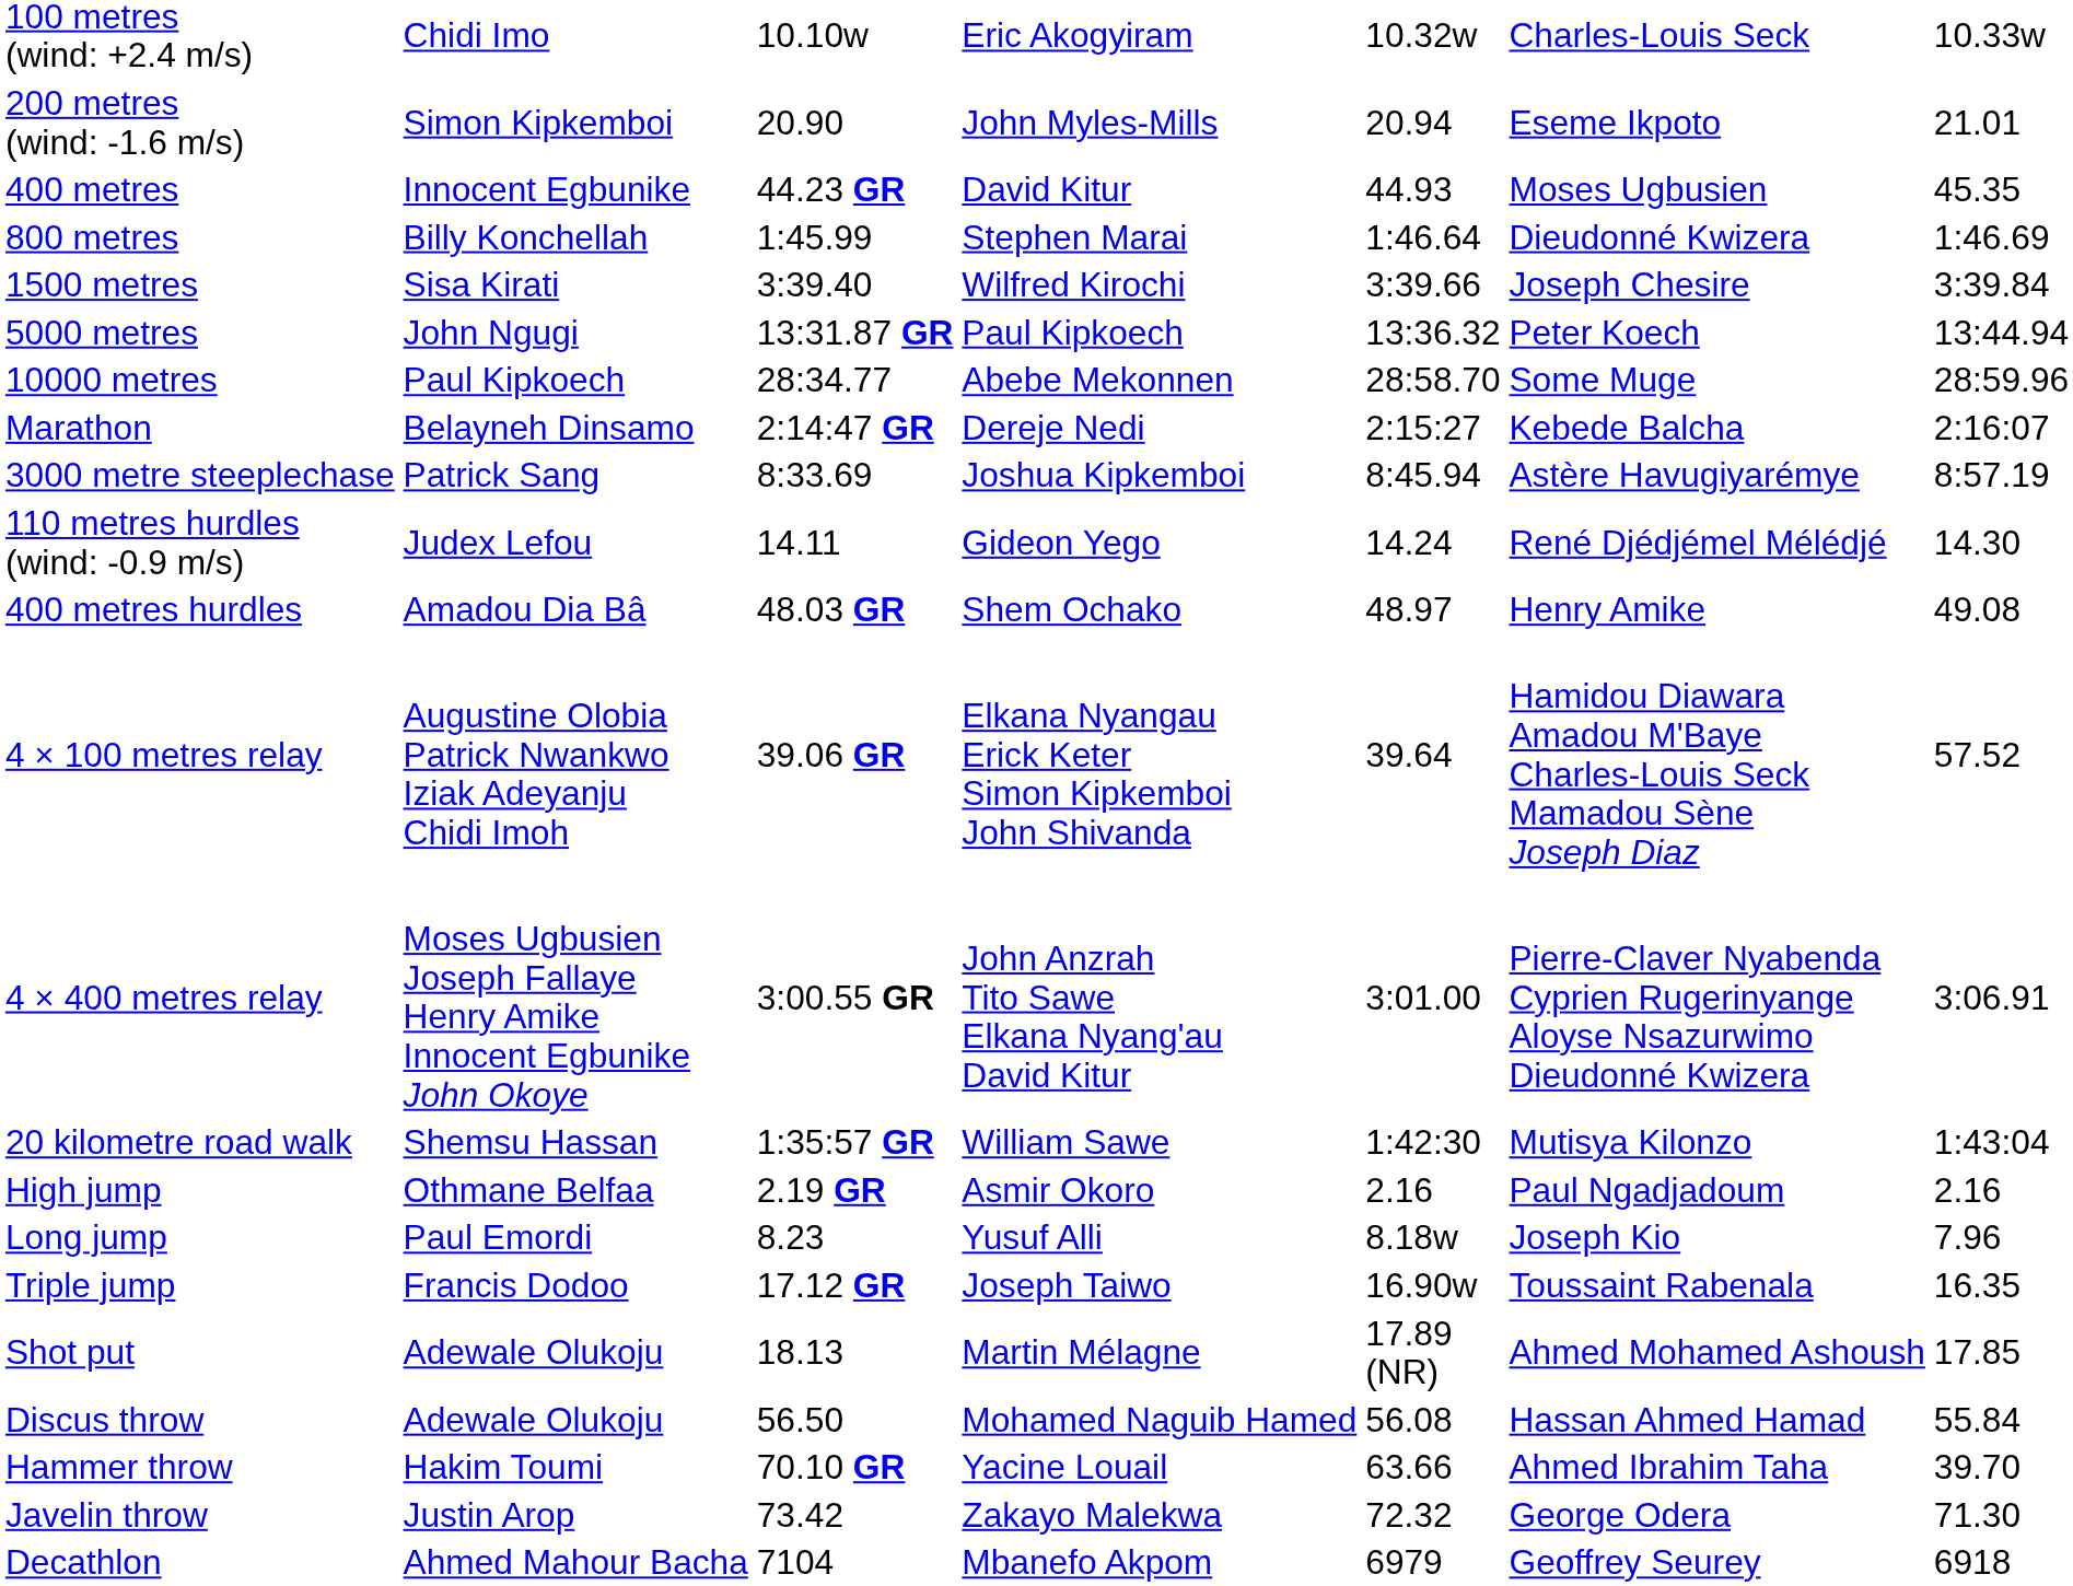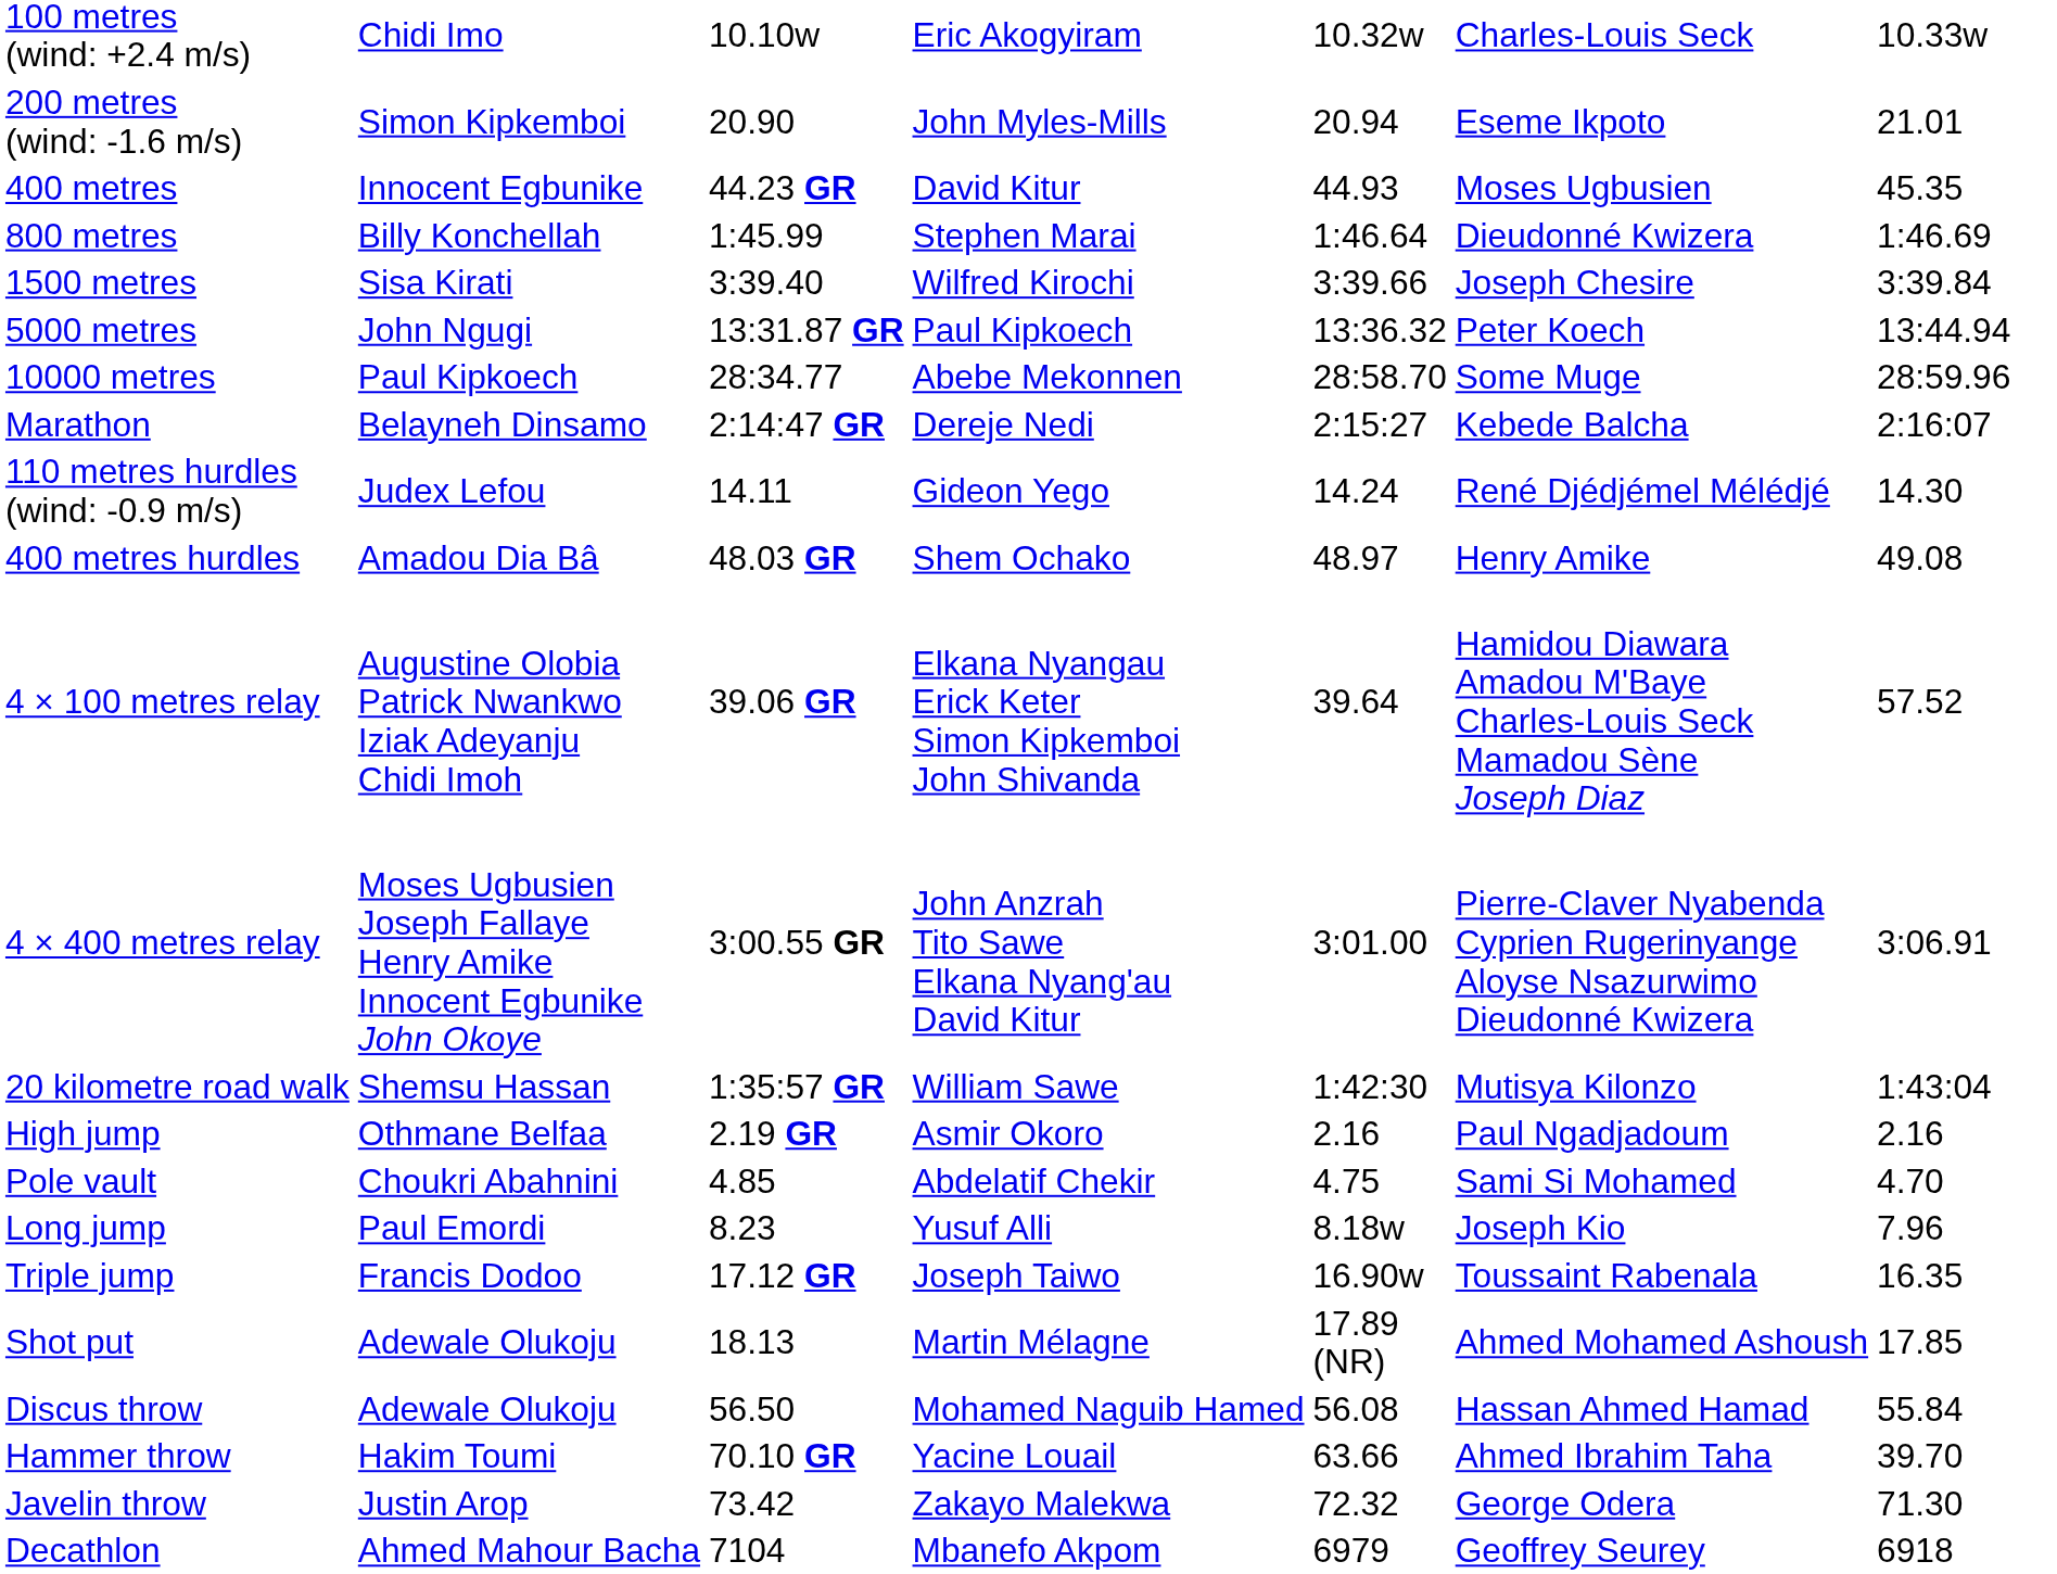 <table>
 <tr>
 <td><a href='#'>100 metres</a><br>(wind: +2.4 m/s)</td>
 <td><a href='#'>Chidi Imo</a><br> </td>
 <td>10.10w</td>
 <td><a href='#'>Eric Akogyiram</a><br> </td>
 <td>10.32w</td>
 <td><a href='#'>Charles-Louis Seck</a><br> </td>
 <td>10.33w</td>
 </tr>
 <tr>
 <td><a href='#'>200 metres</a><br>(wind: -1.6 m/s)</td>
 <td><a href='#'>Simon Kipkemboi</a><br> </td>
 <td>20.90</td>
 <td><a href='#'>John Myles-Mills</a><br> </td>
 <td>20.94</td>
 <td><a href='#'>Eseme Ikpoto</a><br> </td>
 <td>21.01</td>
 </tr>
 <tr>
 <td><a href='#'>400 metres</a></td>
 <td><a href='#'>Innocent Egbunike</a><br> </td>
 <td>44.23 <strong><a href='#'>GR</a></strong></td>
 <td><a href='#'>David Kitur</a><br> </td>
 <td>44.93</td>
 <td><a href='#'>Moses Ugbusien</a><br> </td>
 <td>45.35</td>
 </tr>
 <tr>
 <td><a href='#'>800 metres</a></td>
 <td><a href='#'>Billy Konchellah</a><br> </td>
 <td>1:45.99</td>
 <td><a href='#'>Stephen Marai</a><br> </td>
 <td>1:46.64</td>
 <td><a href='#'>Dieudonné Kwizera</a><br> </td>
 <td>1:46.69</td>
 </tr>
 <tr>
 <td><a href='#'>1500 metres</a></td>
 <td><a href='#'>Sisa Kirati</a><br> </td>
 <td>3:39.40</td>
 <td><a href='#'>Wilfred Kirochi</a><br> </td>
 <td>3:39.66</td>
 <td><a href='#'>Joseph Chesire</a><br> </td>
 <td>3:39.84</td>
 </tr>
 <tr>
 <td><a href='#'>5000 metres</a></td>
 <td><a href='#'>John Ngugi</a><br> </td>
 <td>13:31.87 <strong><a href='#'>GR</a></strong></td>
 <td><a href='#'>Paul Kipkoech</a><br> </td>
 <td>13:36.32</td>
 <td><a href='#'>Peter Koech</a><br> </td>
 <td>13:44.94</td>
 </tr>
 <tr>
 <td><a href='#'>10000 metres</a></td>
 <td><a href='#'>Paul Kipkoech</a><br> </td>
 <td>28:34.77</td>
 <td><a href='#'>Abebe Mekonnen</a><br> </td>
 <td>28:58.70</td>
 <td><a href='#'>Some Muge</a><br> </td>
 <td>28:59.96</td>
 </tr>
 <tr>
 <td><a href='#'>Marathon</a></td>
 <td><a href='#'>Belayneh Dinsamo</a><br> </td>
 <td>2:14:47 <strong><a href='#'>GR</a></strong></td>
 <td><a href='#'>Dereje Nedi</a><br> </td>
 <td>2:15:27</td>
 <td><a href='#'>Kebede Balcha</a><br> </td>
 <td>2:16:07</td>
 </tr>
 <tr>
-<td><a href='#'>3000 metre steeplechase</a></td>
-<td><a href='#'>Patrick Sang</a><br> </td>
-<td>8:33.69</td>
-<td><a href='#'>Joshua Kipkemboi</a><br> </td>
-<td>8:45.94</td>
-<td><a href='#'>Astère Havugiyarémye</a><br> </td>
-<td>8:57.19</td>
-</tr>
-<tr>
 <td><a href='#'>110 metres hurdles</a><br>(wind: -0.9 m/s)</td>
 <td><a href='#'>Judex Lefou</a><br> </td>
 <td>14.11</td>
 <td><a href='#'>Gideon Yego</a><br> </td>
 <td>14.24</td>
 <td><a href='#'>René Djédjémel Mélédjé</a><br> </td>
 <td>14.30</td>
 </tr>
 <tr>
 <td><a href='#'>400 metres hurdles</a></td>
 <td><a href='#'>Amadou Dia Bâ</a><br> </td>
 <td>48.03 <strong><a href='#'>GR</a></strong></td>
 <td><a href='#'>Shem Ochako</a><br> </td>
 <td>48.97</td>
 <td><a href='#'>Henry Amike</a><br> </td>
 <td>49.08</td>
 </tr>
 <tr>
 <td><a href='#'>4 × 100 metres relay</a></td>
 <td><br><a href='#'>Augustine Olobia</a><br><a href='#'>Patrick Nwankwo</a><br><a href='#'>Iziak Adeyanju</a><br><a href='#'>Chidi Imoh</a></td>
 <td>39.06 <strong><a href='#'>GR</a></strong></td>
 <td><br><a href='#'>Elkana Nyangau</a><br><a href='#'>Erick Keter</a><br><a href='#'>Simon Kipkemboi</a><br><a href='#'>John Shivanda</a></td>
 <td>39.64</td>
 <td><br><a href='#'>Hamidou Diawara</a><br><a href='#'>Amadou M'Baye</a><br><a href='#'>Charles-Louis Seck</a><br><a href='#'>Mamadou Sène</a><br><em><a href='#'>Joseph Diaz</a></em></td>
 <td>57.52</td>
 </tr>
 <tr>
 <td><a href='#'>4 × 400 metres relay</a></td>
 <td><br><a href='#'>Moses Ugbusien</a><br><a href='#'>Joseph Fallaye</a><br><a href='#'>Henry Amike</a><br><a href='#'>Innocent Egbunike</a><br><em><a href='#'>John Okoye</a></em></td>
 <td>3:00.55 <strong>GR</strong></td>
 <td><br><a href='#'>John Anzrah</a><br><a href='#'>Tito Sawe</a><br><a href='#'>Elkana Nyang'au</a><br><a href='#'>David Kitur</a></td>
 <td>3:01.00</td>
 <td><br><a href='#'>Pierre-Claver Nyabenda</a><br><a href='#'>Cyprien Rugerinyange</a><br><a href='#'>Aloyse Nsazurwimo</a><br><a href='#'>Dieudonné Kwizera</a></td>
 <td>3:06.91</td>
 </tr>
 <tr>
 <td><a href='#'>20 kilometre road walk</a></td>
 <td><a href='#'>Shemsu Hassan</a><br> </td>
 <td>1:35:57 <strong><a href='#'>GR</a></strong></td>
 <td><a href='#'>William Sawe</a><br> </td>
 <td>1:42:30</td>
 <td><a href='#'>Mutisya Kilonzo</a><br> </td>
 <td>1:43:04</td>
 </tr>
 <tr>
 <td><a href='#'>High jump</a></td>
 <td><a href='#'>Othmane Belfaa</a><br> </td>
 <td>2.19 <strong><a href='#'>GR</a></strong></td>
 <td><a href='#'>Asmir Okoro</a><br> </td>
 <td>2.16</td>
 <td><a href='#'>Paul Ngadjadoum</a><br> </td>
 <td>2.16</td>
+</tr>
+<tr>
+<td><a href='#'>Pole vault</a></td>
+<td><a href='#'>Choukri Abahnini</a><br> </td>
+<td>4.85</td>
+<td><a href='#'>Abdelatif Chekir</a><br> </td>
+<td>4.75</td>
+<td><a href='#'>Sami Si Mohamed</a><br> </td>
+<td>4.70</td>
 </tr>
 <tr>
 <td><a href='#'>Long jump</a></td>
 <td><a href='#'>Paul Emordi</a><br> </td>
 <td>8.23</td>
 <td><a href='#'>Yusuf Alli</a><br> </td>
 <td>8.18w</td>
 <td><a href='#'>Joseph Kio</a><br> </td>
 <td>7.96</td>
 </tr>
 <tr>
 <td><a href='#'>Triple jump</a></td>
 <td><a href='#'>Francis Dodoo</a><br> </td>
 <td>17.12 <strong><a href='#'>GR</a></strong></td>
 <td><a href='#'>Joseph Taiwo</a><br> </td>
 <td>16.90w</td>
 <td><a href='#'>Toussaint Rabenala</a><br> </td>
 <td>16.35</td>
 </tr>
 <tr>
 <td><a href='#'>Shot put</a></td>
 <td><a href='#'>Adewale Olukoju</a><br> </td>
 <td>18.13</td>
 <td><a href='#'>Martin Mélagne</a><br> </td>
 <td>17.89<br>(NR)</td>
 <td><a href='#'>Ahmed Mohamed Ashoush</a><br> </td>
 <td>17.85</td>
 </tr>
 <tr>
 <td><a href='#'>Discus throw</a></td>
 <td><a href='#'>Adewale Olukoju</a><br> </td>
 <td>56.50</td>
 <td><a href='#'>Mohamed Naguib Hamed</a><br> </td>
 <td>56.08</td>
 <td><a href='#'>Hassan Ahmed Hamad</a><br> </td>
 <td>55.84</td>
 </tr>
 <tr>
 <td><a href='#'>Hammer throw</a></td>
 <td><a href='#'>Hakim Toumi</a><br> </td>
 <td>70.10 <strong><a href='#'>GR</a></strong></td>
 <td><a href='#'>Yacine Louail</a><br> </td>
 <td>63.66</td>
 <td><a href='#'>Ahmed Ibrahim Taha</a><br> </td>
 <td>39.70</td>
 </tr>
 <tr>
 <td><a href='#'>Javelin throw</a></td>
 <td><a href='#'>Justin Arop</a><br> </td>
 <td>73.42</td>
 <td><a href='#'>Zakayo Malekwa</a><br> </td>
 <td>72.32</td>
 <td><a href='#'>George Odera</a><br> </td>
 <td>71.30</td>
 </tr>
 <tr>
 <td><a href='#'>Decathlon</a></td>
 <td><a href='#'>Ahmed Mahour Bacha</a><br> </td>
 <td>7104</td>
 <td><a href='#'>Mbanefo Akpom</a><br> </td>
 <td>6979</td>
 <td><a href='#'>Geoffrey Seurey</a><br> </td>
 <td>6918</td>
 </tr>
 </table>
